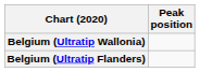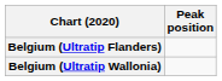 <table class="wikitable plainrowheaders" style="text-align:center">
 <tr>
 <th scope="col">Chart (2020)</th>
 <th scope="col">Peak<br>position</th>
 </tr>
 <tr>
+<th scope="row">Belgium (<a href='#'>Ultratip</a> Flanders)</th>
+<td></td>
+</tr>
+<tr>
 <th scope="row">Belgium (<a href='#'>Ultratip</a> Wallonia)</th>
 <td></td>
 </tr>
-<tr>
-<th scope="row">Belgium (<a href='#'>Ultratip</a> Flanders)</th>
-<td></td>
-</tr>
 </table>
